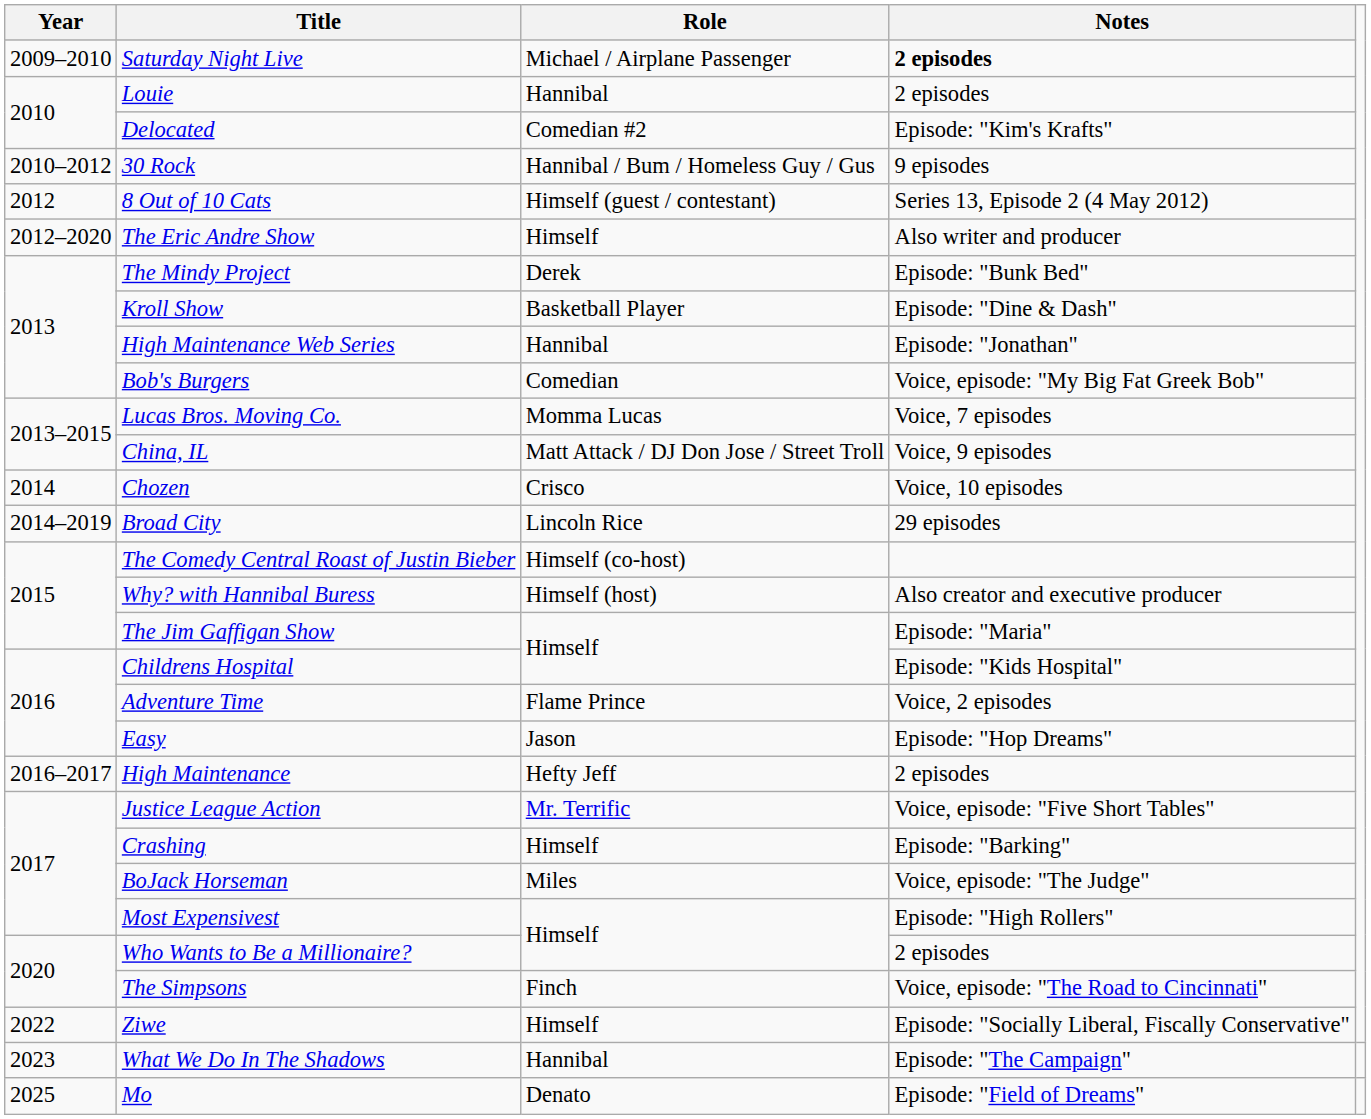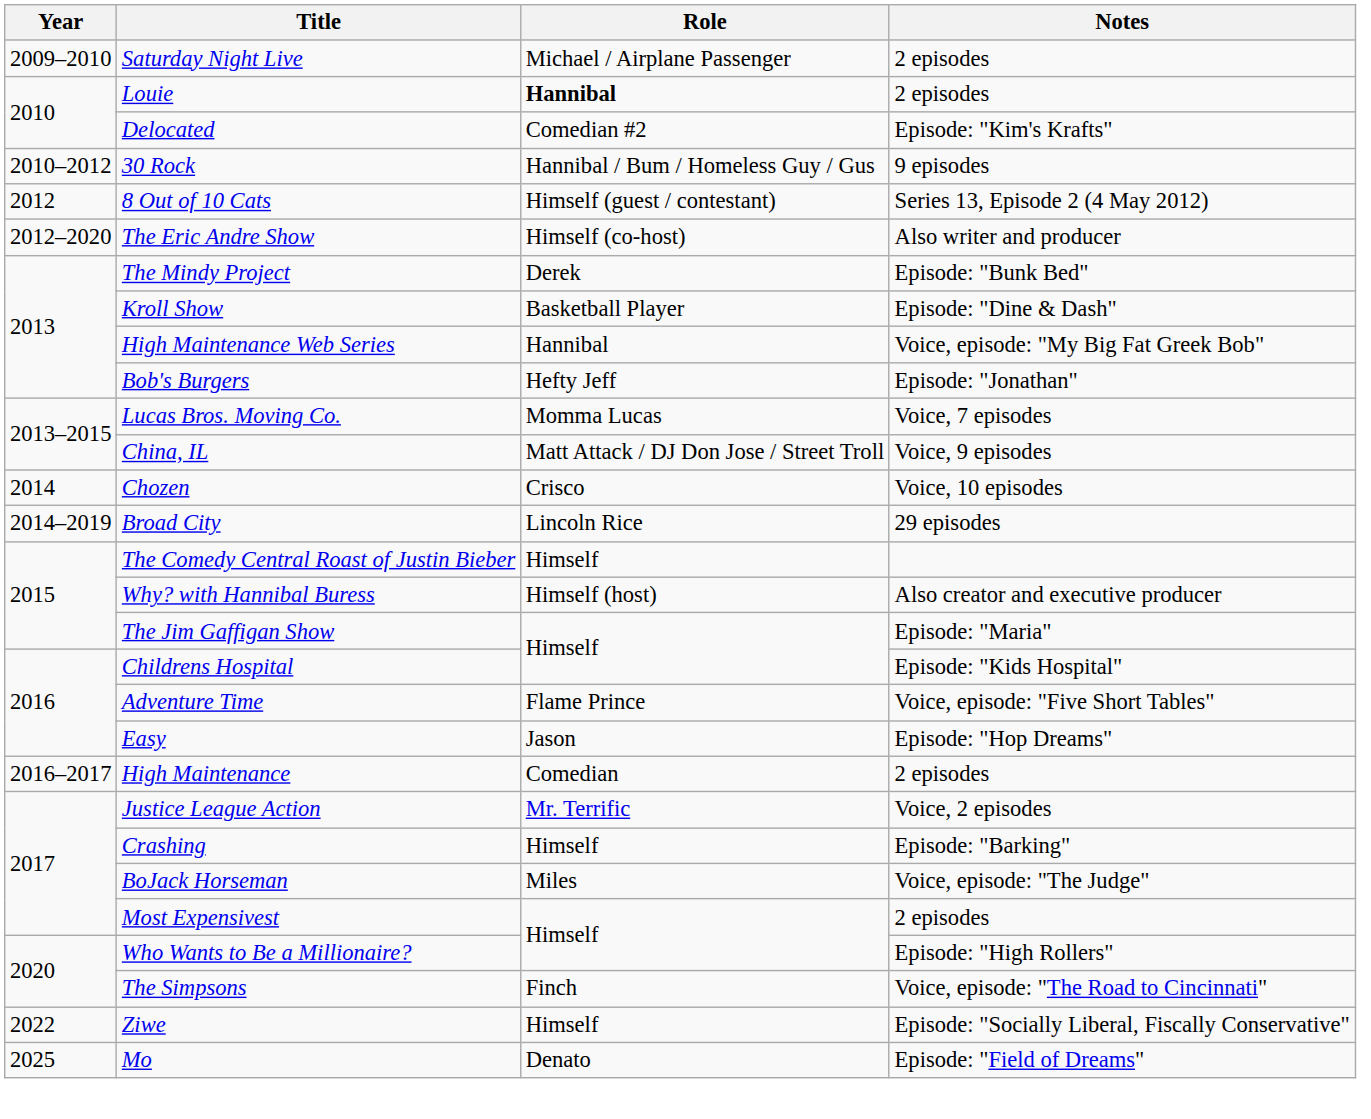 <table class="wikitable sortable">
 <tr>
 <th>Year</th>
 <th>Title</th>
 <th>Role</th>
 <th class="unsortable">Notes</th>
 </tr>
 <tr>
 <td>2009–2010</td>
 <td><em><a href='#'>Saturday Night Live</a></em></td>
 <td>Michael / Airplane Passenger</td>
-<td><strong>2 episodes</strong></td>
+<td>2 episodes</td>
 </tr>
 <tr>
 <td rowspan="2">2010</td>
 <td><em><a href='#'>Louie</a></em></td>
-<td>Hannibal</td>
+<td><strong>Hannibal</strong></td>
 <td>2 episodes</td>
 </tr>
 <tr>
 <td><em><a href='#'>Delocated</a></em></td>
 <td>Comedian #2</td>
 <td>Episode: "Kim's Krafts"</td>
 </tr>
 <tr>
 <td>2010–2012</td>
 <td><em><a href='#'>30 Rock</a></em></td>
 <td>Hannibal / Bum / Homeless Guy / Gus</td>
 <td>9 episodes</td>
 </tr>
 <tr>
 <td>2012</td>
 <td><em><a href='#'>8 Out of 10 Cats</a></em></td>
 <td>Himself (guest / contestant)</td>
 <td>Series 13, Episode 2 (4 May 2012)</td>
 </tr>
 <tr>
 <td>2012–2020</td>
 <td><em><a href='#'>The Eric Andre Show</a></em></td>
-<td>Himself</td>
+<td>Himself (co-host)</td>
 <td>Also writer and producer</td>
 </tr>
 <tr>
 <td rowspan="4">2013</td>
 <td><em><a href='#'>The Mindy Project</a></em></td>
 <td>Derek</td>
 <td>Episode: "Bunk Bed"</td>
 </tr>
 <tr>
 <td><em><a href='#'>Kroll Show</a></em></td>
 <td>Basketball Player</td>
 <td>Episode: "Dine & Dash"</td>
 </tr>
 <tr>
 <td><em><a href='#'>High Maintenance Web Series</a></em></td>
 <td>Hannibal</td>
-<td>Episode: "Jonathan"</td>
+<td>Voice, episode: "My Big Fat Greek Bob"</td>
 </tr>
 <tr>
 <td><em><a href='#'>Bob's Burgers</a></em></td>
-<td>Comedian</td>
-<td>Voice, episode: "My Big Fat Greek Bob"</td>
+<td>Hefty Jeff</td>
+<td>Episode: "Jonathan"</td>
 </tr>
 <tr>
 <td rowspan="2">2013–2015</td>
 <td><em><a href='#'>Lucas Bros. Moving Co.</a></em></td>
 <td>Momma Lucas</td>
 <td>Voice, 7 episodes</td>
 </tr>
 <tr>
 <td><em><a href='#'>China, IL</a></em></td>
 <td>Matt Attack / DJ Don Jose / Street Troll</td>
 <td>Voice, 9 episodes</td>
 </tr>
 <tr>
 <td>2014</td>
 <td><em><a href='#'>Chozen</a></em></td>
 <td>Crisco</td>
 <td>Voice, 10 episodes</td>
 </tr>
 <tr>
 <td>2014–2019</td>
 <td><em><a href='#'>Broad City</a></em></td>
 <td>Lincoln Rice</td>
 <td>29 episodes</td>
 </tr>
 <tr>
 <td rowspan="3">2015</td>
 <td><em><a href='#'>The Comedy Central Roast of Justin Bieber</a></em></td>
-<td>Himself (co-host)</td>
+<td>Himself</td>
 <td></td>
 </tr>
 <tr>
 <td><em><a href='#'>Why? with Hannibal Buress</a></em></td>
 <td>Himself (host)</td>
 <td>Also creator and executive producer</td>
 </tr>
 <tr>
 <td><em><a href='#'>The Jim Gaffigan Show</a></em></td>
 <td rowspan="2">Himself</td>
 <td>Episode: "Maria"</td>
 </tr>
 <tr>
 <td rowspan="3">2016</td>
 <td><em><a href='#'>Childrens Hospital</a></em></td>
 <td>Episode: "Kids Hospital"</td>
 </tr>
 <tr>
 <td><em><a href='#'>Adventure Time</a></em></td>
 <td>Flame Prince</td>
-<td>Voice, 2 episodes</td>
+<td>Voice, episode: "Five Short Tables"</td>
 </tr>
 <tr>
 <td><em><a href='#'>Easy</a></em></td>
 <td>Jason</td>
 <td>Episode: "Hop Dreams"</td>
 </tr>
 <tr>
 <td>2016–2017</td>
 <td><em><a href='#'>High Maintenance</a></em></td>
-<td>Hefty Jeff</td>
+<td>Comedian</td>
 <td>2 episodes</td>
 </tr>
 <tr>
 <td rowspan="4">2017</td>
 <td><em><a href='#'>Justice League Action</a></em></td>
 <td><a href='#'>Mr. Terrific</a></td>
-<td>Voice, episode: "Five Short Tables"</td>
+<td>Voice, 2 episodes</td>
 </tr>
 <tr>
 <td><em><a href='#'>Crashing</a></em></td>
 <td>Himself</td>
 <td>Episode: "Barking"</td>
 </tr>
 <tr>
 <td><em><a href='#'>BoJack Horseman</a></em></td>
 <td>Miles</td>
 <td>Voice, episode: "The Judge"</td>
 </tr>
 <tr>
 <td><em><a href='#'>Most Expensivest</a></em></td>
 <td rowspan="2">Himself</td>
-<td>Episode: "High Rollers"</td>
+<td>2 episodes</td>
 </tr>
 <tr>
 <td rowspan="2">2020</td>
 <td><em><a href='#'>Who Wants to Be a Millionaire?</a></em></td>
-<td>2 episodes</td>
+<td>Episode: "High Rollers"</td>
 </tr>
 <tr>
 <td><em><a href='#'>The Simpsons</a></em></td>
 <td>Finch</td>
 <td>Voice, episode: "<a href='#'>The Road to Cincinnati</a>"</td>
 </tr>
 <tr>
 <td>2022</td>
 <td><em><a href='#'>Ziwe</a></em></td>
 <td>Himself</td>
 <td>Episode: "Socially Liberal, Fiscally Conservative"</td>
 </tr>
 <tr>
-<td>2023</td>
-<td><em><a href='#'>What We Do In The Shadows</a></em></td>
-<td>Hannibal</td>
-<td>Episode: "<a href='#'>The Campaign</a>"</td>
-<td></td>
-</tr>
-<tr>
 <td>2025</td>
 <td><em><a href='#'>Mo</a></em></td>
 <td>Denato</td>
 <td>Episode: "<a href='#'>Field of Dreams</a>"</td>
 </tr>
 </table>
